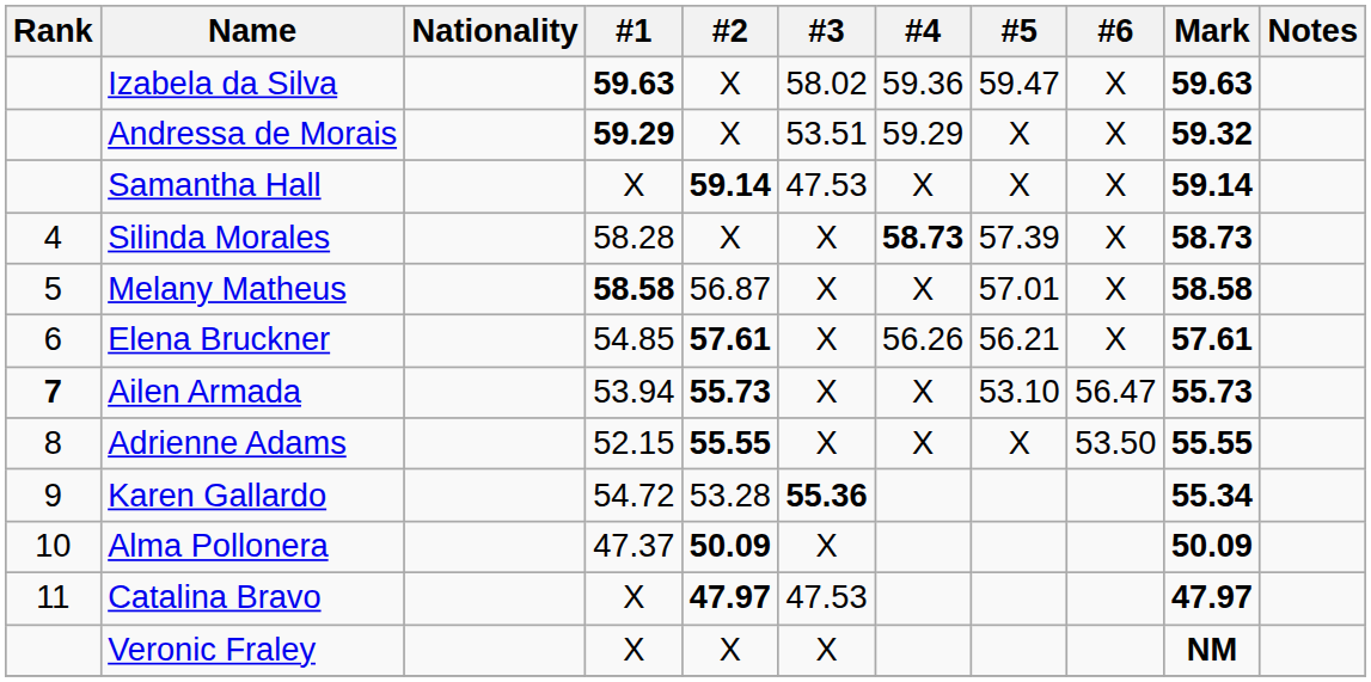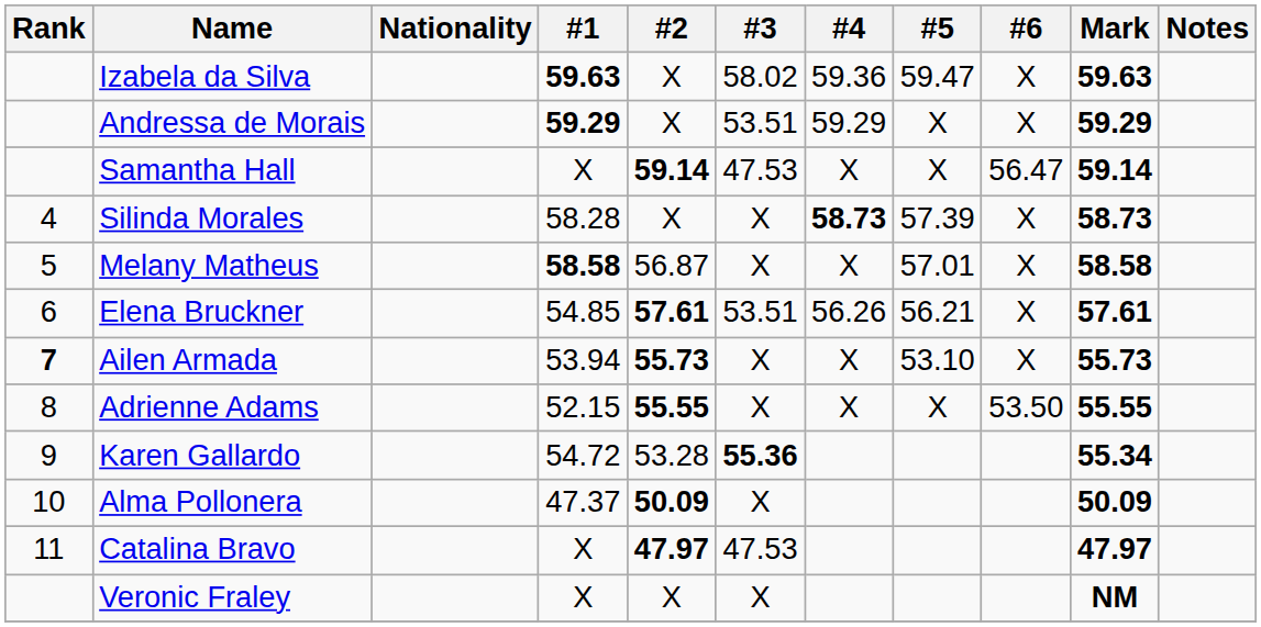 <table class="wikitable sortable" style="text-align:center">
 <tr>
 <th>Rank</th>
 <th>Name</th>
 <th>Nationality</th>
 <th>#1</th>
 <th>#2</th>
 <th>#3</th>
 <th>#4</th>
 <th>#5</th>
 <th>#6</th>
 <th>Mark</th>
 <th>Notes</th>
 </tr>
 <tr>
 <td></td>
 <td align=left><a href='#'>Izabela da Silva</a></td>
 <td align=left></td>
 <td><strong>59.63</strong></td>
 <td>X</td>
 <td>58.02</td>
 <td>59.36</td>
 <td>59.47</td>
 <td>X</td>
 <td><strong>59.63</strong></td>
 <td></td>
 </tr>
 <tr>
 <td></td>
 <td align=left><a href='#'>Andressa de Morais</a></td>
 <td align=left></td>
 <td><strong>59.29</strong></td>
 <td>X</td>
 <td>53.51</td>
 <td>59.29</td>
 <td>X</td>
 <td>X</td>
-<td><strong>59.32</strong></td>
+<td><strong>59.29</strong></td>
 <td></td>
 </tr>
 <tr>
 <td></td>
 <td align=left><a href='#'>Samantha Hall</a></td>
 <td align=left></td>
 <td>X</td>
 <td><strong>59.14</strong></td>
 <td>47.53</td>
 <td>X</td>
 <td>X</td>
-<td>X</td>
+<td>56.47</td>
 <td><strong>59.14</strong></td>
 <td></td>
 </tr>
 <tr>
 <td>4</td>
 <td align=left><a href='#'>Silinda Morales</a></td>
 <td align=left></td>
 <td>58.28</td>
 <td>X</td>
 <td>X</td>
 <td><strong>58.73</strong></td>
 <td>57.39</td>
 <td>X</td>
 <td><strong>58.73</strong></td>
 <td></td>
 </tr>
 <tr>
 <td>5</td>
 <td align=left><a href='#'>Melany Matheus</a></td>
 <td align=left></td>
 <td><strong>58.58</strong></td>
 <td>56.87</td>
 <td>X</td>
 <td>X</td>
 <td>57.01</td>
 <td>X</td>
 <td><strong>58.58</strong></td>
 <td></td>
 </tr>
 <tr>
 <td>6</td>
 <td align=left><a href='#'>Elena Bruckner</a></td>
 <td align=left></td>
 <td>54.85</td>
 <td><strong>57.61</strong></td>
-<td>X</td>
+<td>53.51</td>
 <td>56.26</td>
 <td>56.21</td>
 <td>X</td>
 <td><strong>57.61</strong></td>
 <td></td>
 </tr>
 <tr>
 <td><strong>7</strong></td>
 <td align=left><a href='#'>Ailen Armada</a></td>
 <td align=left></td>
 <td>53.94</td>
 <td><strong>55.73</strong></td>
 <td>X</td>
 <td>X</td>
 <td>53.10</td>
-<td>56.47</td>
+<td>X</td>
 <td><strong>55.73</strong></td>
 <td></td>
 </tr>
 <tr>
 <td>8</td>
 <td align=left><a href='#'>Adrienne Adams</a></td>
 <td align=left></td>
 <td>52.15</td>
 <td><strong>55.55</strong></td>
 <td>X</td>
 <td>X</td>
 <td>X</td>
 <td>53.50</td>
 <td><strong>55.55</strong></td>
 <td></td>
 </tr>
 <tr>
 <td>9</td>
 <td align=left><a href='#'>Karen Gallardo</a></td>
 <td align=left></td>
 <td>54.72</td>
 <td>53.28</td>
 <td><strong>55.36</strong></td>
 <td></td>
 <td></td>
 <td></td>
 <td><strong>55.34</strong></td>
 <td></td>
 </tr>
 <tr>
 <td>10</td>
 <td align=left><a href='#'>Alma Pollonera</a></td>
 <td align=left></td>
 <td>47.37</td>
 <td><strong>50.09</strong></td>
 <td>X</td>
 <td></td>
 <td></td>
 <td></td>
 <td><strong>50.09</strong></td>
 <td></td>
 </tr>
 <tr>
 <td>11</td>
 <td align=left><a href='#'>Catalina Bravo</a></td>
 <td align=left></td>
 <td>X</td>
 <td><strong>47.97</strong></td>
 <td>47.53</td>
 <td></td>
 <td></td>
 <td></td>
 <td><strong>47.97</strong></td>
 <td></td>
 </tr>
 <tr>
 <td></td>
 <td align=left><a href='#'>Veronic Fraley</a></td>
 <td align=left></td>
 <td>X</td>
 <td>X</td>
 <td>X</td>
 <td></td>
 <td></td>
 <td></td>
 <td><strong>NM</strong></td>
 <td></td>
 </tr>
 <tr>
 </tr>
 </table>
